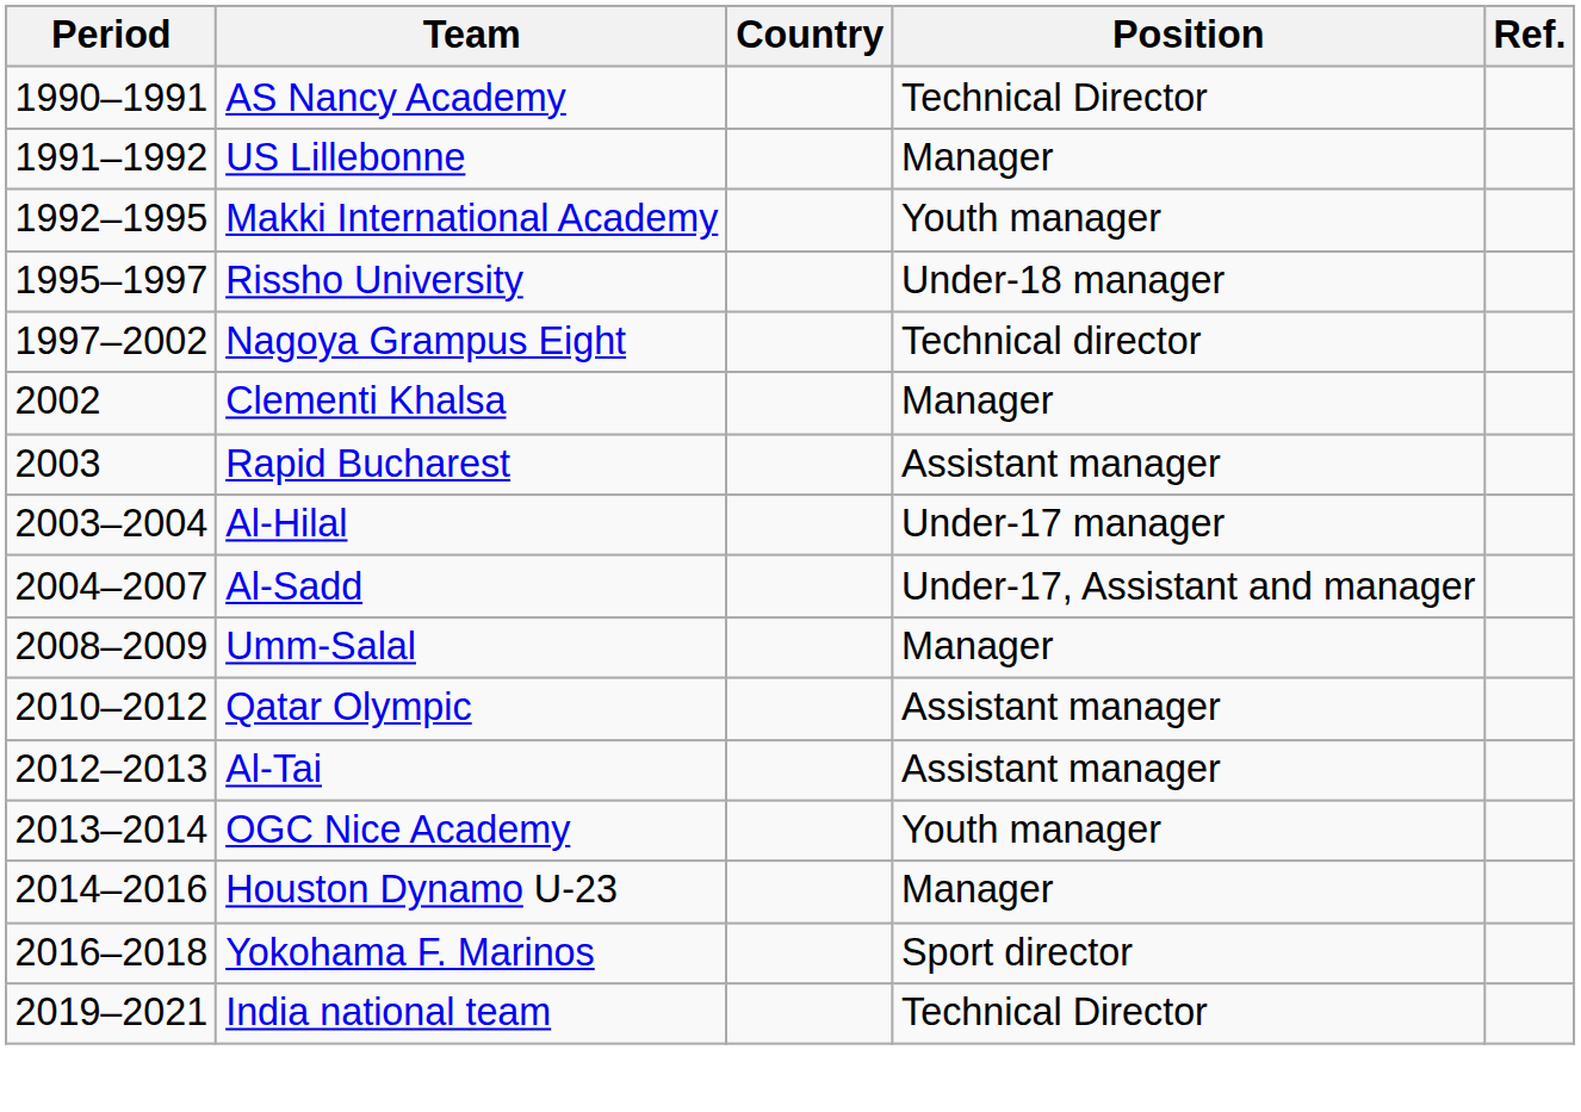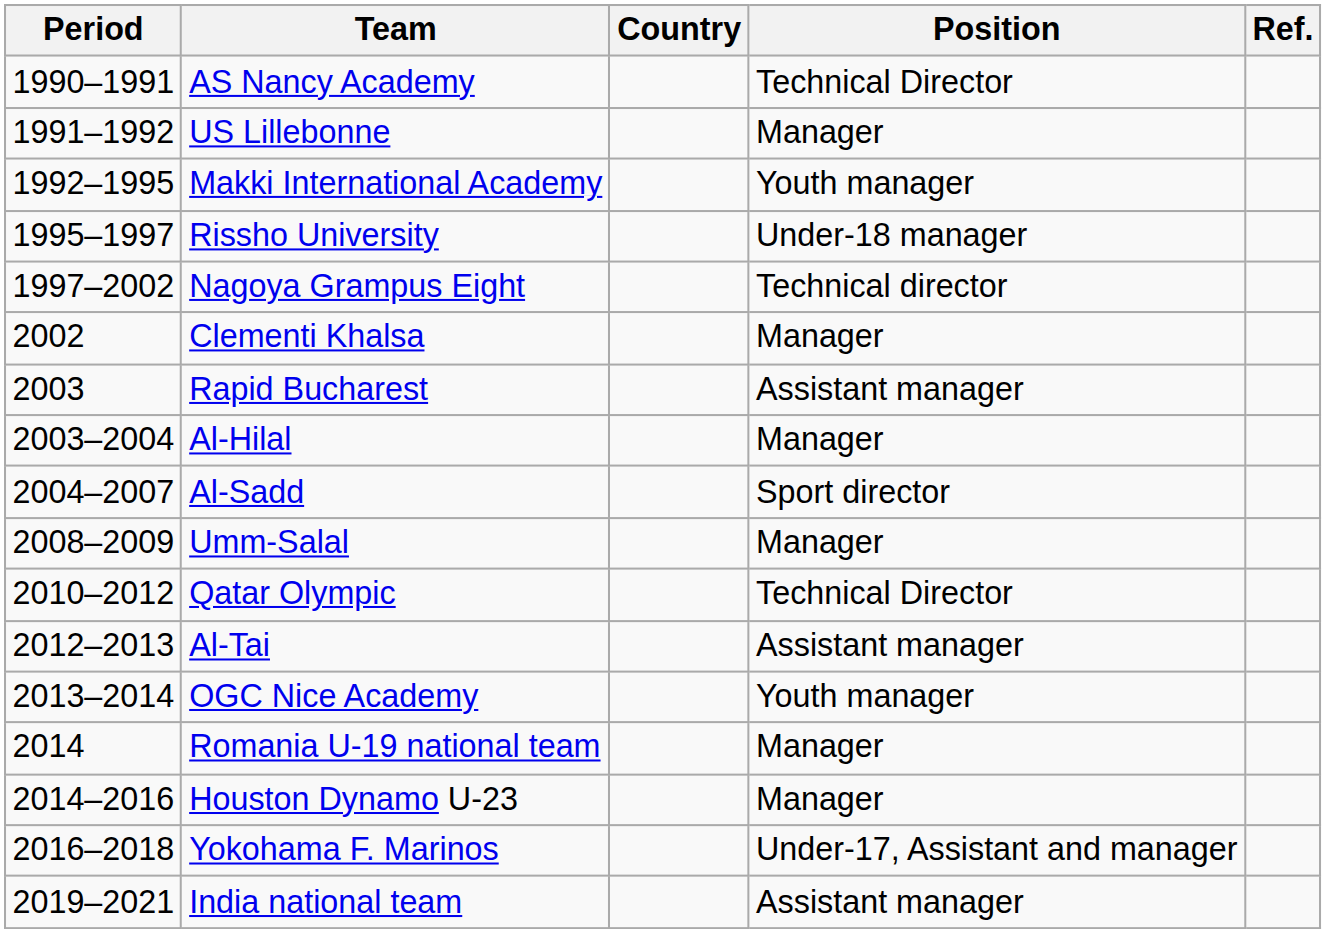 <table class="wikitable">
 <tr>
 <th>Period</th>
 <th>Team</th>
 <th>Country</th>
 <th>Position</th>
 <th>Ref.</th>
 </tr>
 <tr>
 <td>1990–1991</td>
 <td><a href='#'>AS Nancy Academy</a></td>
 <td></td>
 <td>Technical Director</td>
 <td></td>
 </tr>
 <tr>
 <td>1991–1992</td>
 <td><a href='#'>US Lillebonne</a></td>
 <td></td>
 <td>Manager</td>
 <td></td>
 </tr>
 <tr>
 <td>1992–1995</td>
 <td><a href='#'>Makki International Academy</a></td>
 <td></td>
 <td>Youth manager</td>
 <td></td>
 </tr>
 <tr>
 <td>1995–1997</td>
 <td><a href='#'>Rissho University</a></td>
 <td></td>
 <td>Under-18 manager</td>
 <td></td>
 </tr>
 <tr>
 <td>1997–2002</td>
 <td><a href='#'>Nagoya Grampus Eight</a></td>
 <td></td>
 <td>Technical director</td>
 <td></td>
 </tr>
 <tr>
 <td>2002</td>
 <td><a href='#'>Clementi Khalsa</a></td>
 <td></td>
 <td>Manager</td>
 <td></td>
 </tr>
 <tr>
 <td>2003</td>
 <td><a href='#'>Rapid Bucharest</a></td>
 <td></td>
 <td>Assistant manager</td>
 <td></td>
 </tr>
 <tr>
 <td>2003–2004</td>
 <td><a href='#'>Al-Hilal</a></td>
 <td></td>
-<td>Under-17 manager</td>
+<td>Manager</td>
 <td></td>
 </tr>
 <tr>
 <td>2004–2007</td>
 <td><a href='#'>Al-Sadd</a></td>
 <td></td>
-<td>Under-17, Assistant and manager</td>
+<td>Sport director</td>
 <td></td>
 </tr>
 <tr>
 <td>2008–2009</td>
 <td><a href='#'>Umm-Salal</a></td>
 <td></td>
 <td>Manager</td>
 <td></td>
 </tr>
 <tr>
 <td>2010–2012</td>
 <td><a href='#'>Qatar Olympic</a></td>
 <td></td>
-<td>Assistant manager</td>
+<td>Technical Director</td>
 <td></td>
 </tr>
 <tr>
 <td>2012–2013</td>
 <td><a href='#'>Al-Tai</a></td>
 <td></td>
 <td>Assistant manager</td>
 <td></td>
 </tr>
 <tr>
 <td>2013–2014</td>
 <td><a href='#'>OGC Nice Academy</a></td>
 <td></td>
 <td>Youth manager</td>
 <td></td>
 </tr>
 <tr>
+<td>2014</td>
+<td><a href='#'>Romania U-19 national team</a></td>
+<td></td>
+<td>Manager</td>
+<td></td>
+</tr>
+<tr>
 <td>2014–2016</td>
 <td><a href='#'>Houston Dynamo</a> U-23</td>
 <td></td>
 <td>Manager</td>
 <td></td>
 </tr>
 <tr>
 <td>2016–2018</td>
 <td><a href='#'>Yokohama F. Marinos</a></td>
 <td></td>
-<td>Sport director</td>
+<td>Under-17, Assistant and manager</td>
 <td></td>
 </tr>
 <tr>
 <td>2019–2021</td>
 <td><a href='#'>India national team</a></td>
 <td></td>
-<td>Technical Director</td>
+<td>Assistant manager</td>
 <td></td>
 </tr>
 </table>
